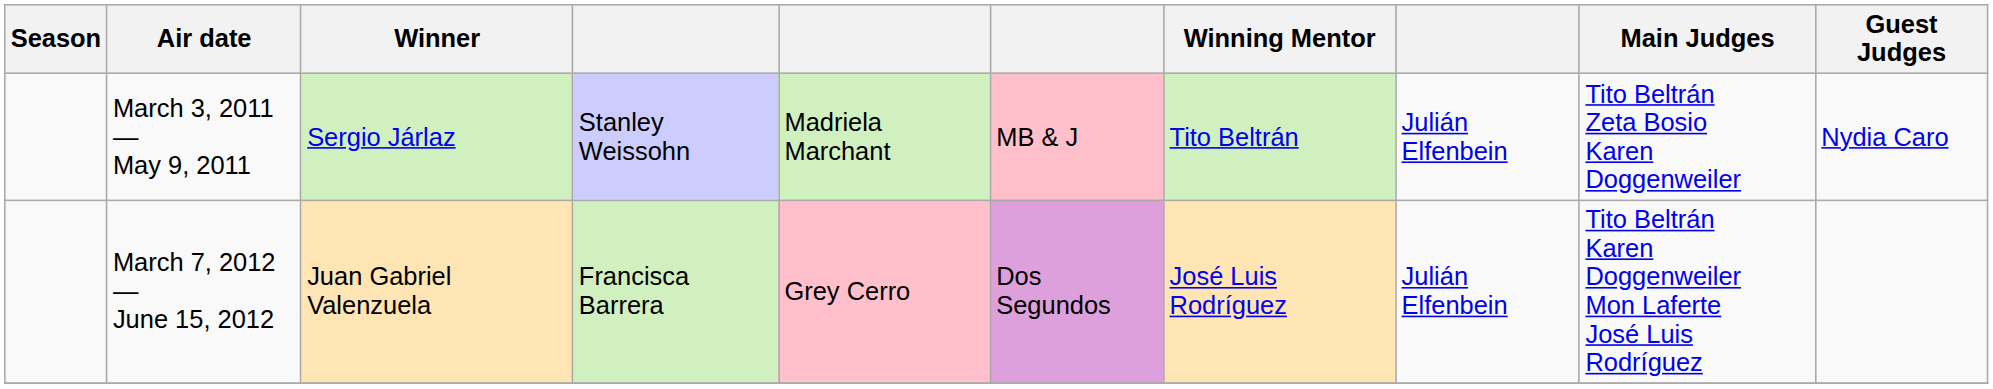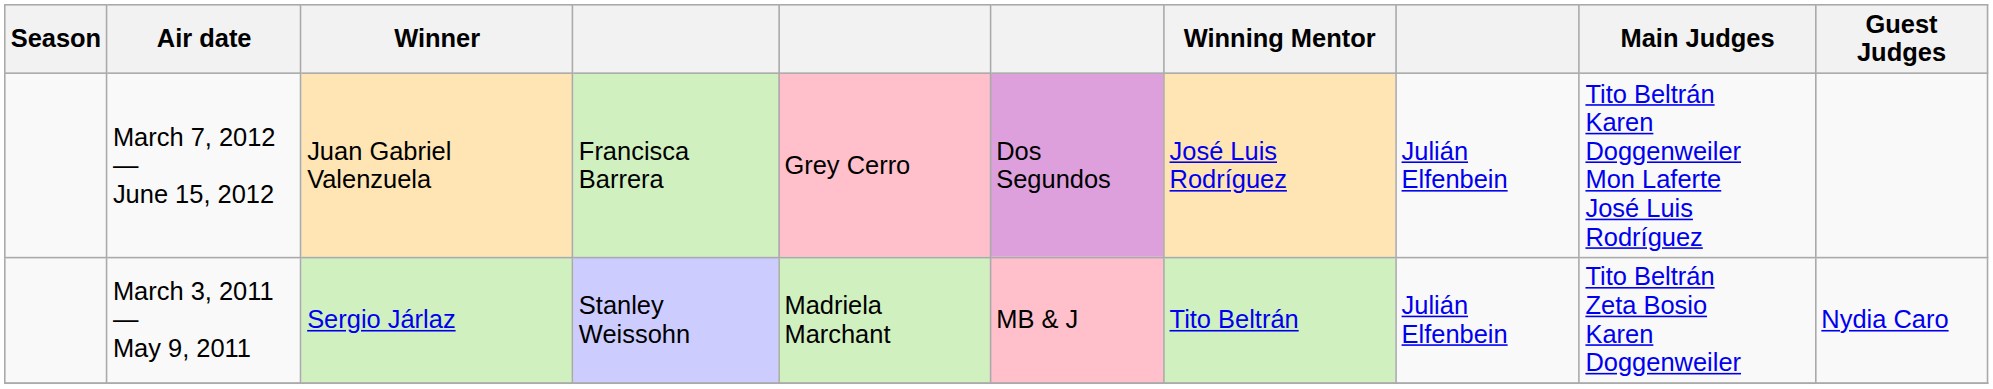 <table class="wikitable">
 <tr>
 <th>Season</th>
 <th>Air date</th>
 <th>Winner</th>
 <th></th>
 <th></th>
 <th></th>
 <th>Winning Mentor</th>
 <th></th>
 <th>Main Judges</th>
 <th>Guest Judges</th>
 </tr>
 <tr>
 <td></td>
+<td>March 7, 2012 —<br> June 15, 2012</td>
+<td bgcolor="#Ffe5b4">Juan Gabriel Valenzuela</td>
+<td bgcolor="#d0f0c0">Francisca Barrera</td>
+<td bgcolor="Pink">Grey Cerro</td>
+<td bgcolor="#dda0dd">Dos Segundos</td>
+<td bgcolor="#ffe5b4"><a href='#'>José Luis Rodríguez</a></td>
+<td><a href='#'>Julián Elfenbein</a></td>
+<td><a href='#'>Tito Beltrán</a> <br><a href='#'>Karen Doggenweiler</a> <br> <a href='#'>Mon Laferte</a> <br> <a href='#'>José Luis Rodríguez</a></td>
+<td></td>
+</tr>
+<tr>
+<td></td>
 <td>March 3, 2011 — <br>May 9, 2011</td>
 <td bgcolor="d0f0c0"><a href='#'>Sergio Járlaz</a></td>
 <td bgcolor="#ccf">Stanley Weissohn</td>
 <td bgcolor="d0f0c0">Madriela Marchant</td>
 <td bgcolor="pink">MB & J</td>
 <td bgcolor="d0f0c0"><a href='#'>Tito Beltrán</a></td>
 <td><a href='#'>Julián Elfenbein</a></td>
 <td><a href='#'>Tito Beltrán</a><br><a href='#'>Zeta Bosio</a><br><a href='#'>Karen Doggenweiler</a></td>
 <td><a href='#'>Nydia Caro</a></td>
 </tr>
 <tr>
-<td></td>
-<td>March 7, 2012 —<br> June 15, 2012</td>
-<td bgcolor="#Ffe5b4">Juan Gabriel Valenzuela</td>
-<td bgcolor="#d0f0c0">Francisca Barrera</td>
-<td bgcolor="Pink">Grey Cerro</td>
-<td bgcolor="#dda0dd">Dos Segundos</td>
-<td bgcolor="#ffe5b4"><a href='#'>José Luis Rodríguez</a></td>
-<td><a href='#'>Julián Elfenbein</a></td>
-<td><a href='#'>Tito Beltrán</a> <br><a href='#'>Karen Doggenweiler</a> <br> <a href='#'>Mon Laferte</a> <br> <a href='#'>José Luis Rodríguez</a></td>
-<td></td>
-</tr>
-<tr>
 </tr>
 </table>
